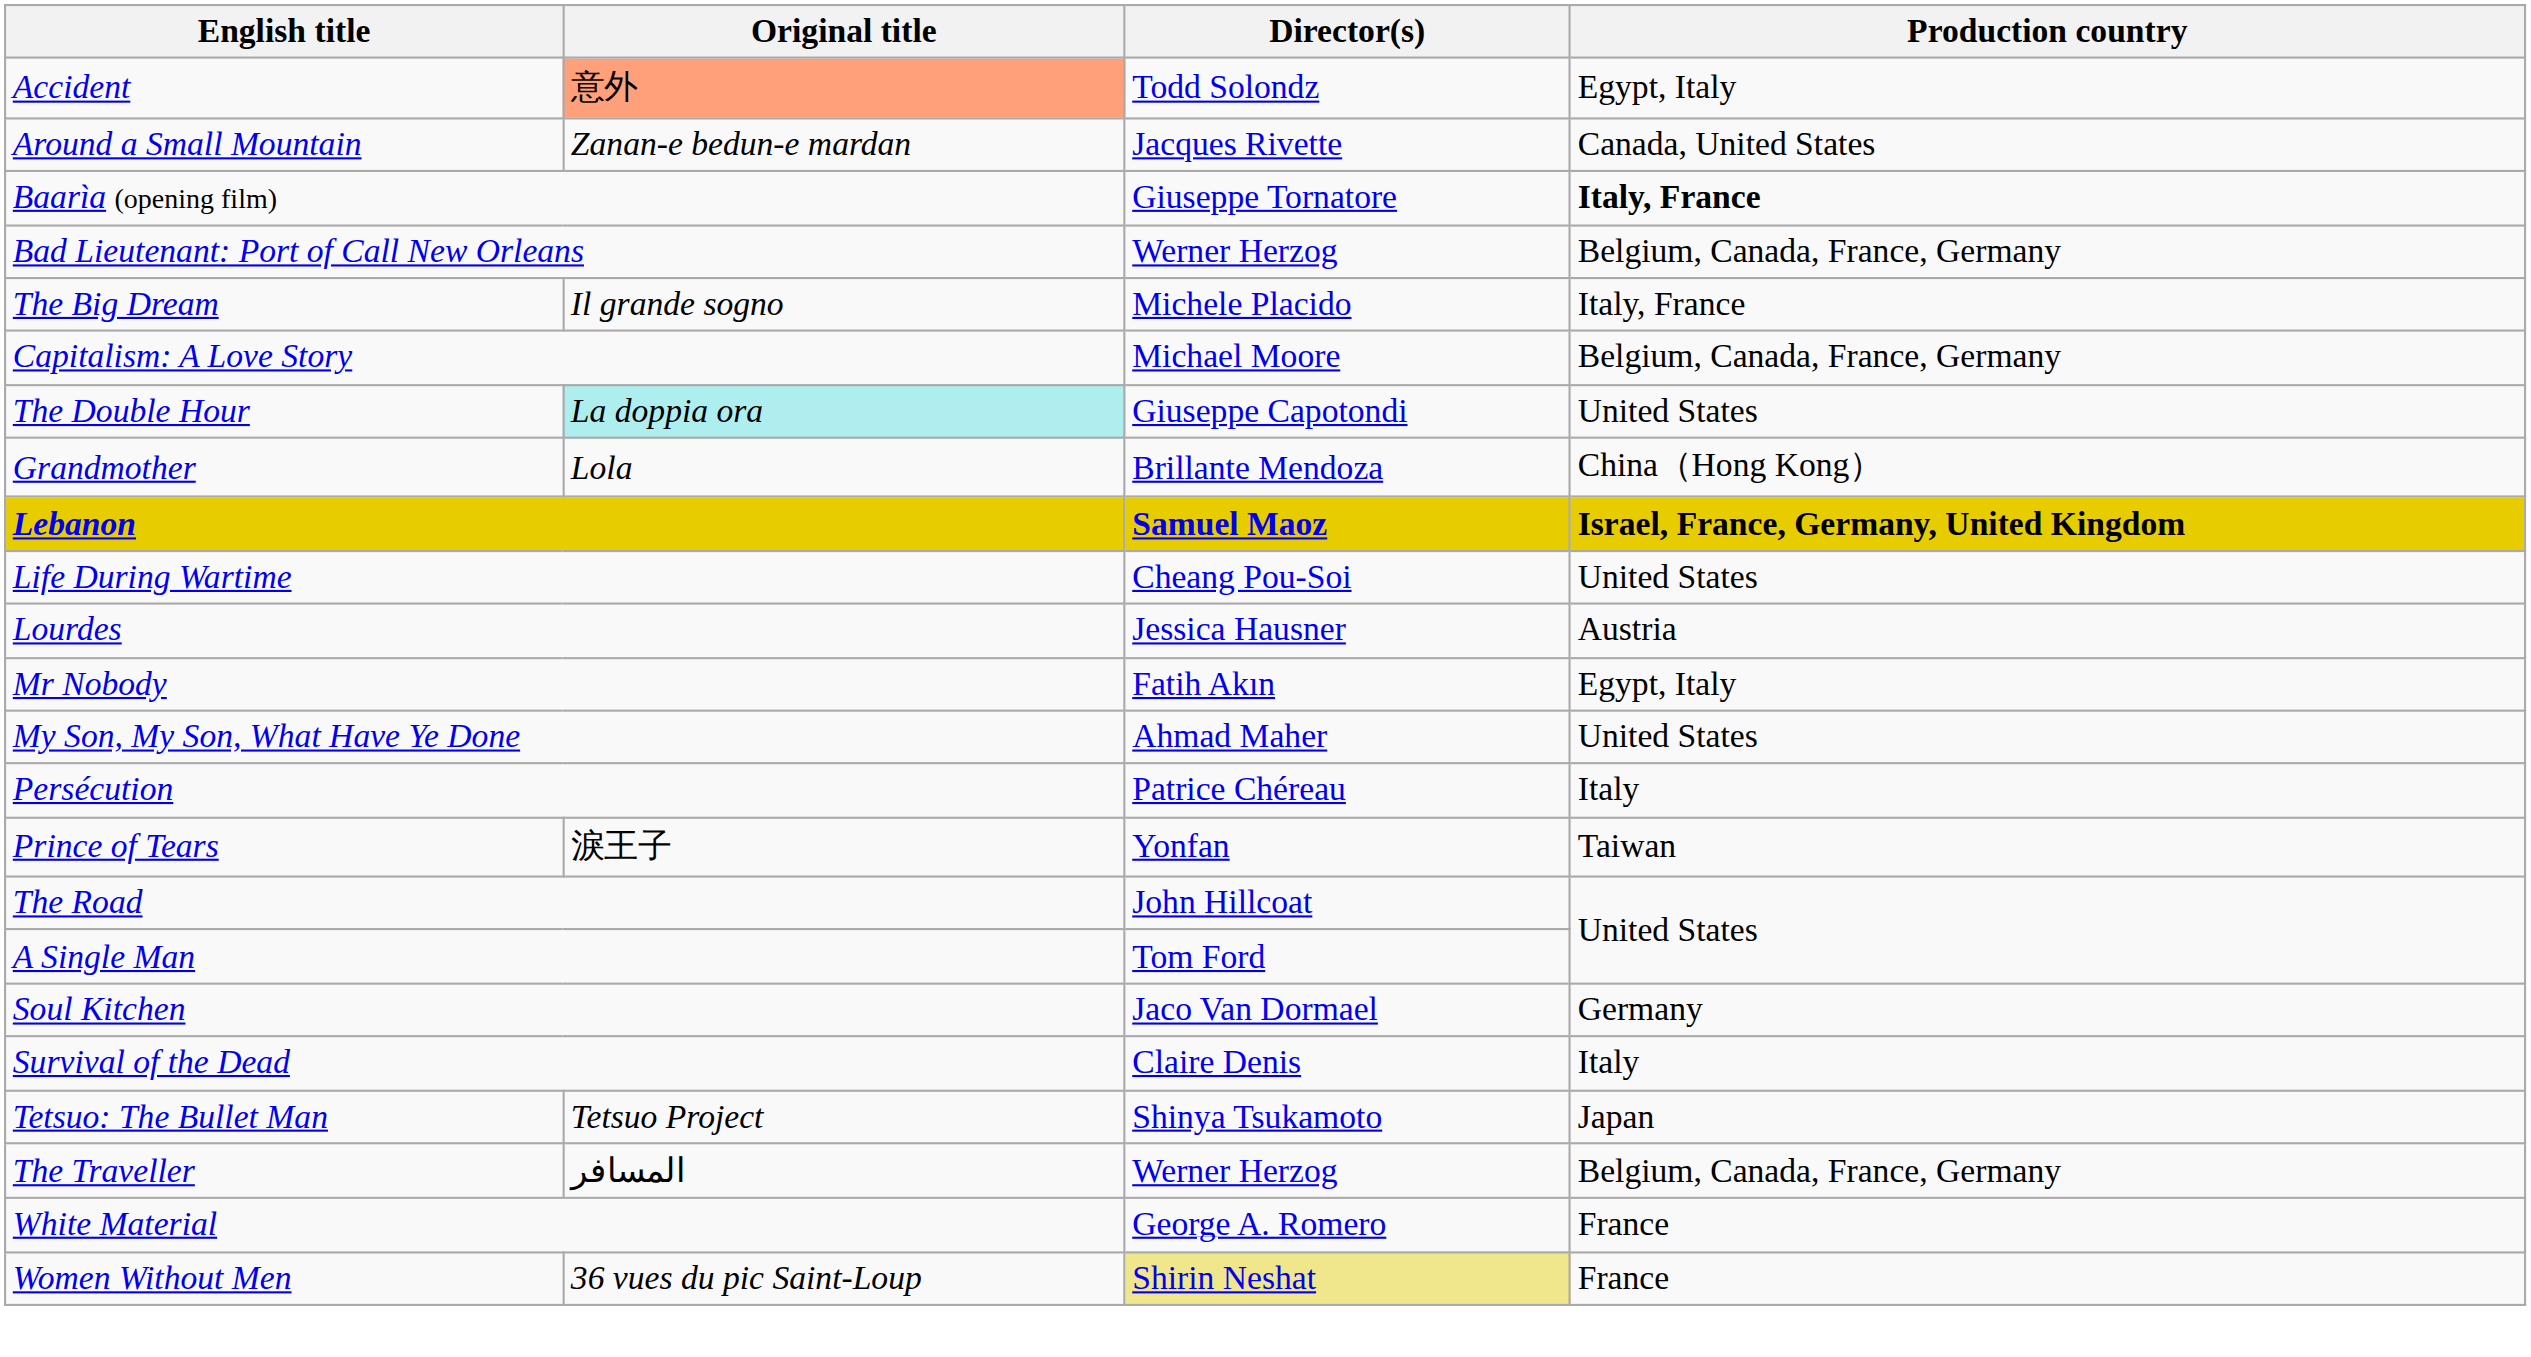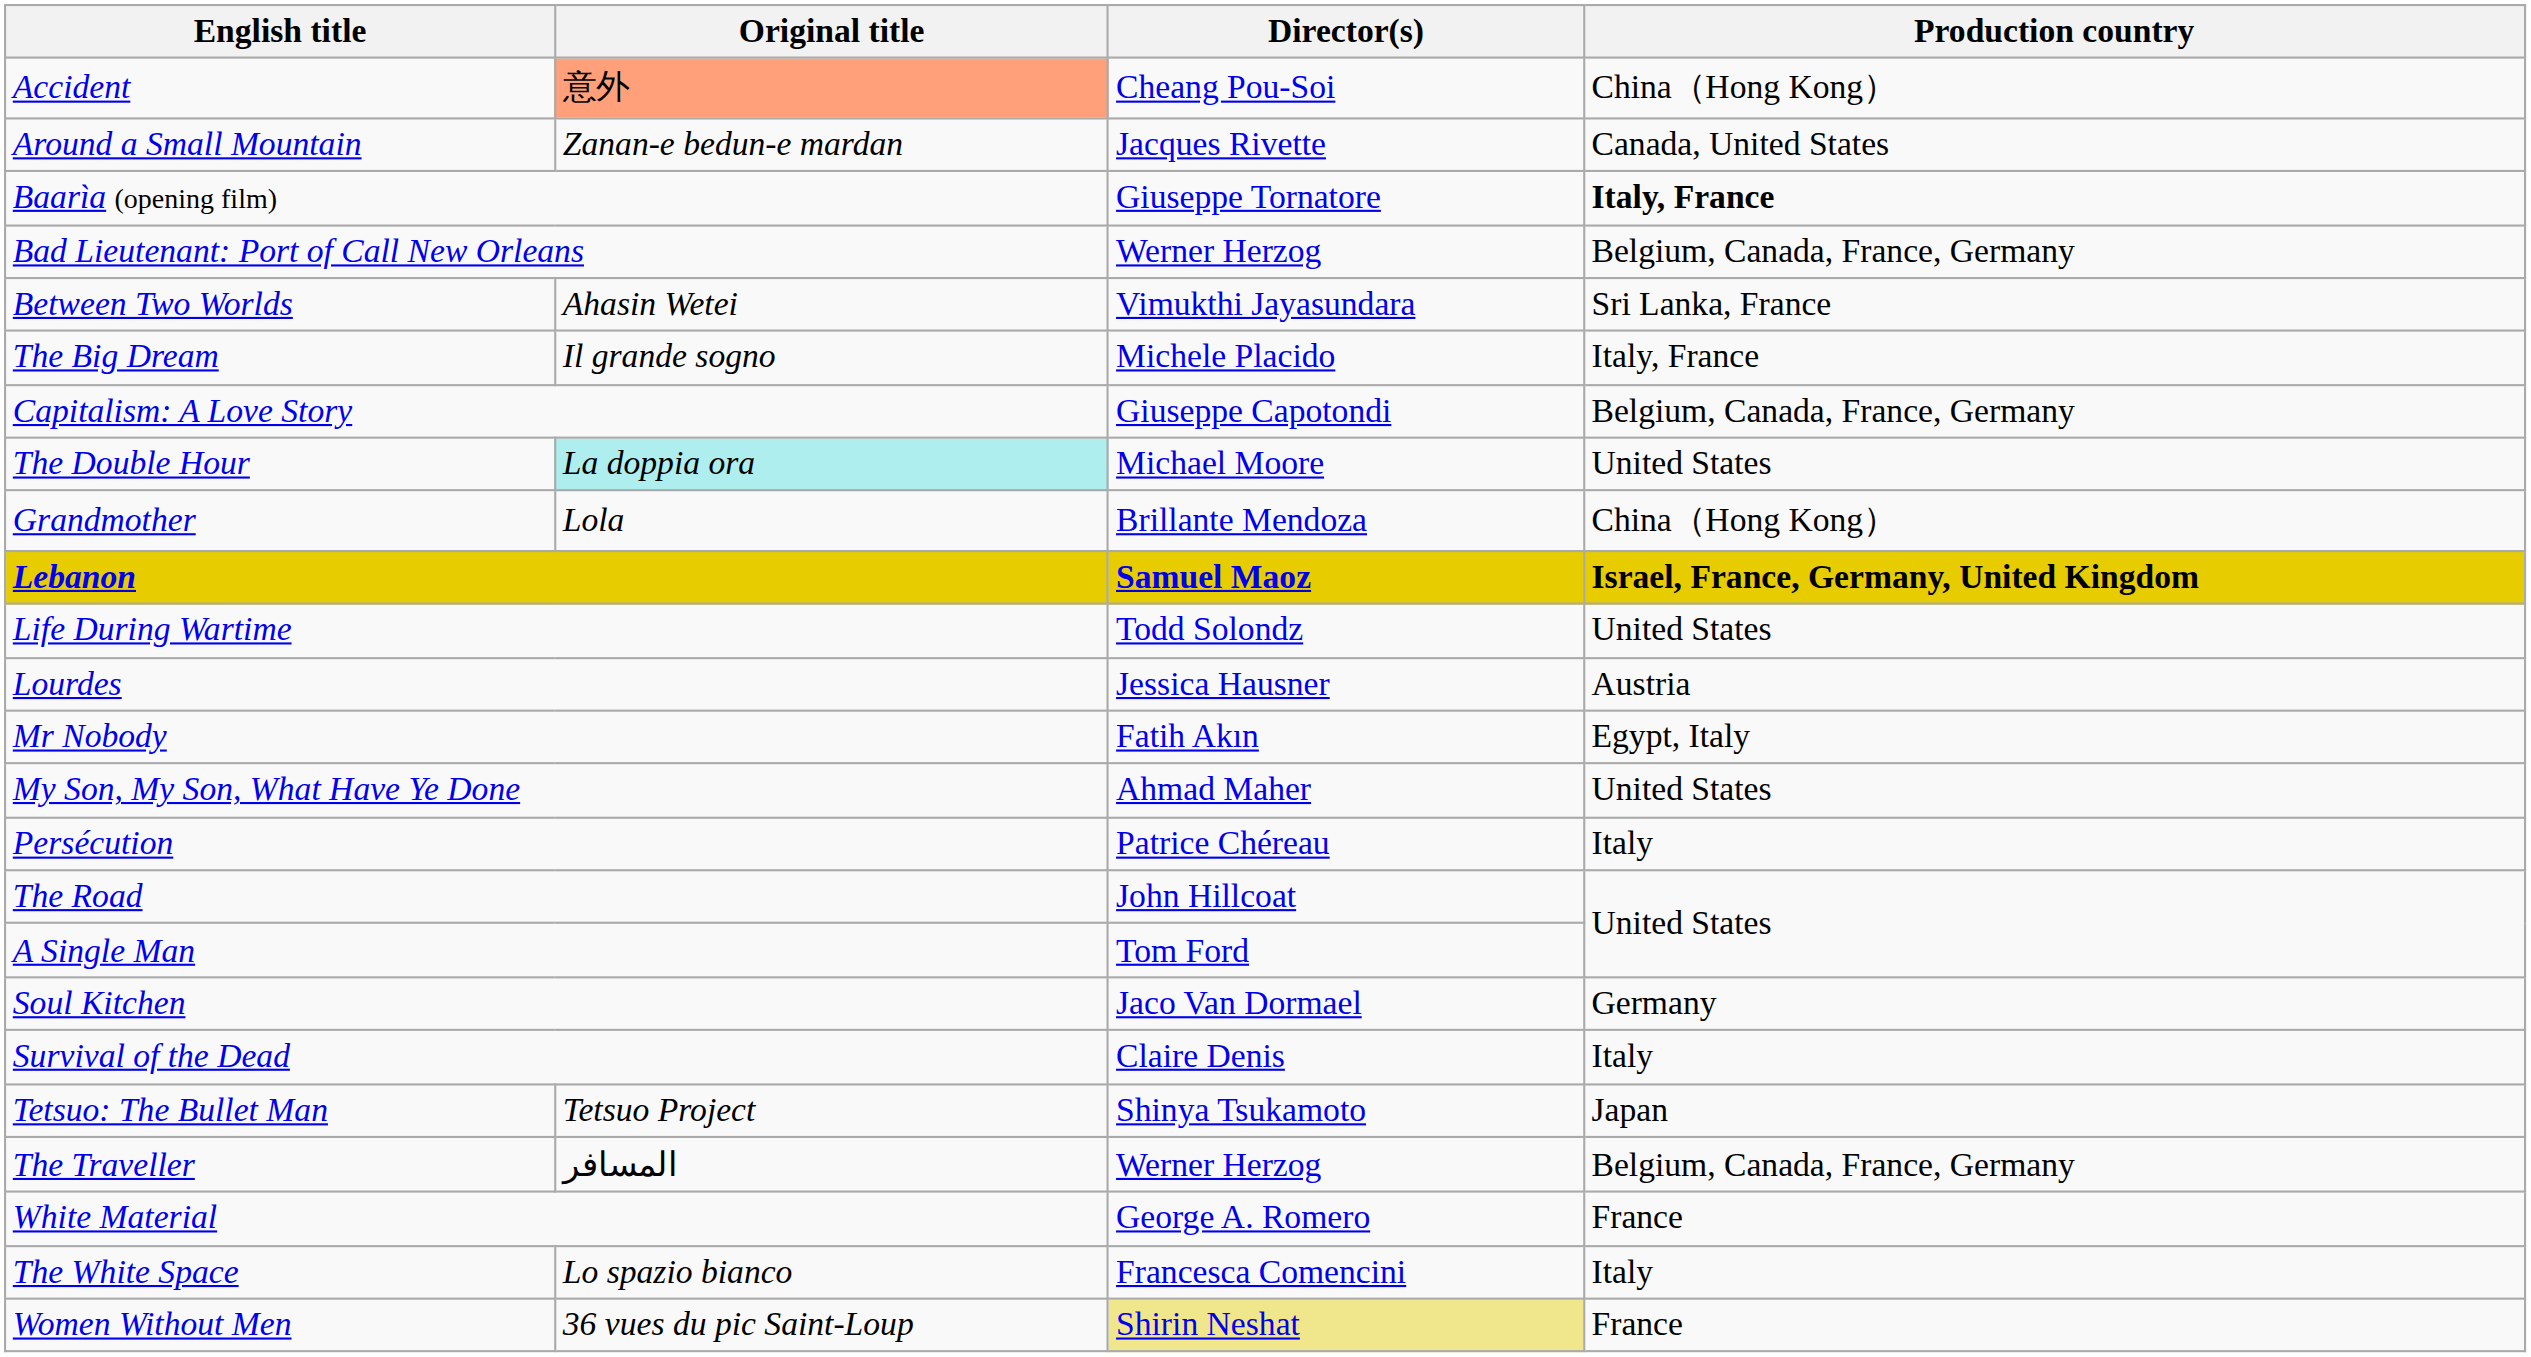 <table class="wikitable" style="width:95%; margin-bottom:0px">
 <tr>
 <th>English title</th>
 <th>Original title</th>
 <th>Director(s)</th>
 <th>Production country</th>
 </tr>
 <tr>
 <td><em><a href='#'>Accident</a></em></td>
 <td style="background: lightsalmon;">意外</td>
-<td data-sort-value="Solondz"><a href='#'>Todd Solondz</a></td>
-<td>Egypt, Italy</td>
+<td data-sort-value="Pou-Soi"><a href='#'>Cheang Pou-Soi</a></td>
+<td>China（Hong Kong）</td>
 </tr>
 <tr>
 <td><em><a href='#'>Around a Small Mountain</a></em></td>
 <td><em>Zanan-e bedun-e mardan</em></td>
 <td data-sort-value="Rivette"><a href='#'>Jacques Rivette</a></td>
 <td>Canada, United States</td>
 </tr>
 <tr>
 <td colspan=2><em><a href='#'>Baarìa</a></em> <small>(opening film)</small></td>
 <td data-sort-value="Tornatore"><a href='#'>Giuseppe Tornatore</a></td>
 <td><strong>Italy, France</strong></td>
 </tr>
 <tr>
 <td colspan=2><em><a href='#'>Bad Lieutenant: Port of Call New Orleans</a></em></td>
 <td data-sort-value="Herzog"><a href='#'>Werner Herzog</a></td>
 <td>Belgium, Canada, France, Germany</td>
 </tr>
 <tr>
+<td><em><a href='#'>Between Two Worlds</a></em></td>
+<td><em>Ahasin Wetei</em></td>
+<td data-sort-value="Jayasundara"><a href='#'>Vimukthi Jayasundara</a></td>
+<td>Sri Lanka, France</td>
+</tr>
+<tr>
 <td data-sort-value="Big"><em><a href='#'>The Big Dream</a></em></td>
 <td data-sort-value="Grande"><em>Il grande sogno</em></td>
 <td data-sort-value="Placido"><a href='#'>Michele Placido</a></td>
 <td>Italy, France</td>
 </tr>
 <tr>
 <td colspan=2><em><a href='#'>Capitalism: A Love Story</a></em></td>
-<td data-sort-value="Moore"><a href='#'>Michael Moore</a></td>
+<td data-sort-value="Capotondi"><a href='#'>Giuseppe Capotondi</a></td>
 <td>Belgium, Canada, France, Germany</td>
 </tr>
 <tr>
 <td data-sort-value="Double"><em><a href='#'>The Double Hour</a></em></td>
 <td data-sort-value="Doppia" style="background: paleturquoise;"><em>La doppia ora</em></td>
-<td data-sort-value="Capotondi"><a href='#'>Giuseppe Capotondi</a></td>
+<td data-sort-value="Moore"><a href='#'>Michael Moore</a></td>
 <td>United States</td>
 </tr>
 <tr>
 <td><em><a href='#'>Grandmother</a></em></td>
 <td><em>Lola</em></td>
 <td data-sort-value="Mendoza"><a href='#'>Brillante Mendoza</a></td>
 <td>China（Hong Kong）</td>
 </tr>
 <tr style="background:#E7CD00;">
 <td colspan=2><strong><em><a href='#'>Lebanon</a></em></strong></td>
 <td data-sort-value="Maoz"><strong><a href='#'>Samuel Maoz</a></strong></td>
 <td><strong>Israel, France, Germany, United Kingdom</strong></td>
 </tr>
 <tr>
 <td colspan=2><em><a href='#'>Life During Wartime</a></em></td>
-<td data-sort-value="Pou-Soi"><a href='#'>Cheang Pou-Soi</a></td>
+<td data-sort-value="Solondz"><a href='#'>Todd Solondz</a></td>
 <td>United States</td>
 </tr>
 <tr>
 <td colspan=2><em><a href='#'>Lourdes</a></em></td>
 <td data-sort-value="Hausner"><a href='#'>Jessica Hausner</a></td>
 <td>Austria</td>
 </tr>
 <tr>
 <td colspan=2><em><a href='#'>Mr Nobody</a></em></td>
 <td data-sort-value="Akın"><a href='#'>Fatih Akın</a></td>
 <td>Egypt, Italy</td>
 </tr>
 <tr>
 <td colspan=2><em><a href='#'>My Son, My Son, What Have Ye Done</a></em></td>
 <td data-sort-value="Maher"><a href='#'>Ahmad Maher</a></td>
 <td>United States</td>
 </tr>
 <tr>
 <td colspan=2><em><a href='#'>Persécution</a></em></td>
 <td data-sort-value="Chereau"><a href='#'>Patrice Chéreau</a></td>
 <td>Italy</td>
-</tr>
-<tr>
-<td><em><a href='#'>Prince of Tears</a></em></td>
-<td>淚王子</td>
-<td><a href='#'>Yonfan</a></td>
-<td>Taiwan</td>
 </tr>
 <tr>
 <td colspan=2 data-sort-value="Road"><em><a href='#'>The Road</a></em></td>
 <td data-sort-value="Hillcoat"><a href='#'>John Hillcoat</a></td>
 <td rowspan="2">United States</td>
 </tr>
 <tr>
 <td colspan=2 data-sort-value="Single"><em><a href='#'>A Single Man</a></em></td>
 <td data-sort-value="Ford"><a href='#'>Tom Ford</a></td>
 </tr>
 <tr>
 <td colspan=2><em><a href='#'>Soul Kitchen</a></em></td>
 <td data-sort-value="Dormael"><a href='#'>Jaco Van Dormael</a></td>
 <td>Germany</td>
 </tr>
 <tr>
 <td colspan=2><em><a href='#'>Survival of the Dead</a></em></td>
 <td data-sort-value="Denis"><a href='#'>Claire Denis</a></td>
 <td>Italy</td>
 </tr>
 <tr>
 <td><em><a href='#'>Tetsuo: The Bullet Man</a></em></td>
 <td><em>Tetsuo Project</em></td>
 <td data-sort-value="Tsukamoto"><a href='#'>Shinya Tsukamoto</a></td>
 <td>Japan</td>
 </tr>
 <tr>
 <td data-sort-value="Traveller"><em><a href='#'>The Traveller</a></em></td>
 <td>المسافر</td>
 <td data-sort-value="Herzog"><a href='#'>Werner Herzog</a></td>
 <td>Belgium, Canada, France, Germany</td>
 </tr>
 <tr>
 <td colspan=2><em><a href='#'>White Material</a></em></td>
 <td data-sort-value="Romero"><a href='#'>George A. Romero</a></td>
 <td>France</td>
 </tr>
 <tr>
+<td data-sort-value="White S"><em><a href='#'>The White Space</a></em></td>
+<td data-sort-value="Spazio"><em>Lo spazio bianco</em></td>
+<td data-sort-value="Comencini"><a href='#'>Francesca Comencini</a></td>
+<td>Italy</td>
+</tr>
+<tr>
 <td><em><a href='#'>Women Without Men</a></em></td>
 <td><em>36 vues du pic Saint-Loup</em></td>
 <td data-sort-value="Neshat" style="background: khaki;"><a href='#'>Shirin Neshat</a></td>
 <td>France</td>
 </tr>
 </table>
